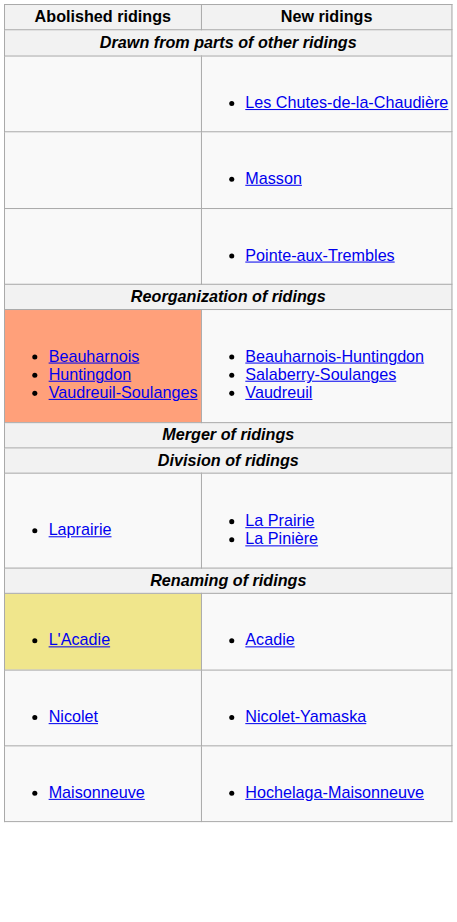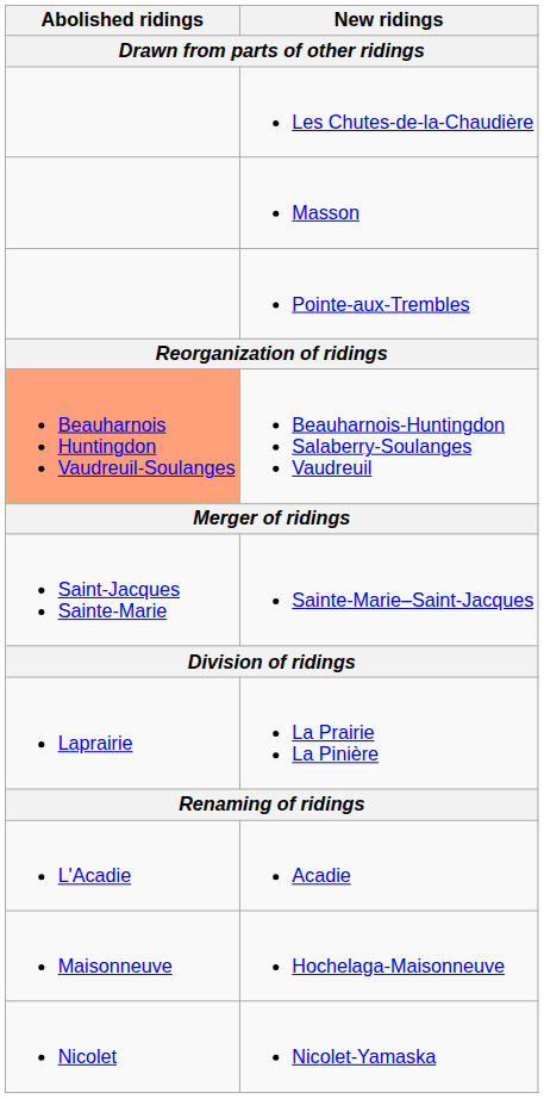 <table class="wikitable">
 <tr>
 <th>Abolished ridings</th>
 <th>New ridings</th>
 </tr>
 <tr>
 <th colspan="2"><em>Drawn from parts of other ridings</em></th>
 </tr>
 <tr>
 <td></td>
 <td><br><ul><li><a href='#'>Les Chutes-de-la-Chaudière</a></li></ul></td>
 </tr>
 <tr>
 <td></td>
 <td><br><ul><li><a href='#'>Masson</a></li></ul></td>
 </tr>
 <tr>
 <td></td>
 <td><br><ul><li><a href='#'>Pointe-aux-Trembles</a></li></ul></td>
 </tr>
 <tr>
 <th colspan="2"><em>Reorganization of ridings</em></th>
 </tr>
 <tr>
 <td style="background: lightsalmon;"><br><ul><li><a href='#'>Beauharnois</a></li><li><a href='#'>Huntingdon</a></li><li><a href='#'>Vaudreuil-Soulanges</a></li></ul></td>
 <td><br><ul><li><a href='#'>Beauharnois-Huntingdon</a></li><li><a href='#'>Salaberry-Soulanges</a></li><li><a href='#'>Vaudreuil</a></li></ul></td>
 </tr>
 <tr>
 <th colspan="2"><em>Merger of ridings</em></th>
 </tr>
 <tr>
+<td><br><ul><li><a href='#'>Saint-Jacques</a></li><li><a href='#'>Sainte-Marie</a></li></ul></td>
+<td><br><ul><li><a href='#'>Sainte-Marie–Saint-Jacques</a></li></ul></td>
+</tr>
+<tr>
 <th colspan="2"><em>Division of ridings</em></th>
 </tr>
 <tr>
 <td><br><ul><li><a href='#'>Laprairie</a></li></ul></td>
 <td><br><ul><li><a href='#'>La Prairie</a></li><li><a href='#'>La Pinière</a></li></ul></td>
 </tr>
 <tr>
 <th colspan="2"><em>Renaming of ridings</em></th>
 </tr>
 <tr>
-<td style="background: khaki;"><br><ul><li><a href='#'>L'Acadie</a></li></ul></td>
+<td><br><ul><li><a href='#'>L'Acadie</a></li></ul></td>
 <td><br><ul><li><a href='#'>Acadie</a></li></ul></td>
+</tr>
+<tr>
+<td><br><ul><li><a href='#'>Maisonneuve</a></li></ul></td>
+<td><br><ul><li><a href='#'>Hochelaga-Maisonneuve</a></li></ul></td>
 </tr>
 <tr>
 <td><br><ul><li><a href='#'>Nicolet</a></li></ul></td>
 <td><br><ul><li><a href='#'>Nicolet-Yamaska</a></li></ul></td>
 </tr>
-<tr>
-<td><br><ul><li><a href='#'>Maisonneuve</a></li></ul></td>
-<td><br><ul><li><a href='#'>Hochelaga-Maisonneuve</a></li></ul></td>
-</tr>
 </table>
